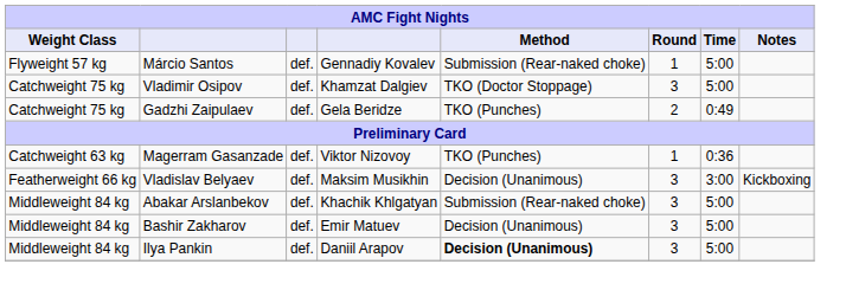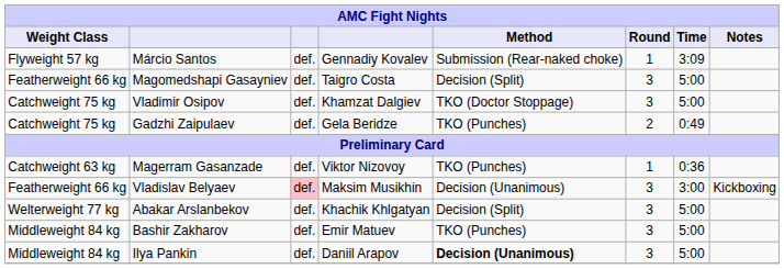 <table class="wikitable" style="font-size: 80%;">
 <tr>
 <th colspan="8" style="background-color: #ccf; color: #000080; text-align: center;">AMC Fight Nights</th>
 </tr>
 <tr>
 <th colspan="1" style="background-color: #E6E8FA; color: #000000; text-align: center;">Weight Class</th>
 <th colspan="1" style="background-color: #E6E8FA; color: #000000; text-align: center;"></th>
 <th colspan="1" style="background-color: #E6E8FA; color: #000000; text-align: center;"></th>
 <th colspan="1" style="background-color: #E6E8FA; color: #000000; text-align: center;"></th>
 <th colspan="1" style="background-color: #E6E8FA; color: #000000; text-align: center;">Method</th>
 <th colspan="1" style="background-color: #E6E8FA; color: #000000; text-align: center;">Round</th>
 <th colspan="1" style="background-color: #E6E8FA; color: #000000; text-align: center;">Time</th>
 <th colspan="1" style="background-color: #E6E8FA; color: #000000; text-align: center;">Notes</th>
 </tr>
 <tr>
 <td>Flyweight 57 kg</td>
 <td> Márcio Santos</td>
 <td align=center>def.</td>
 <td> Gennadiy Kovalev</td>
 <td>Submission (Rear-naked choke)</td>
 <td align=center>1</td>
+<td align=center>3:09</td>
+<td></td>
+</tr>
+<tr>
+<td>Featherweight 66 kg</td>
+<td> Magomedshapi Gasayniev</td>
+<td align=center>def.</td>
+<td> Taigro Costa</td>
+<td>Decision (Split)</td>
+<td align=center>3</td>
 <td align=center>5:00</td>
 <td></td>
 </tr>
 <tr>
 <td>Catchweight 75 kg</td>
 <td> Vladimir Osipov</td>
 <td align=center>def.</td>
 <td> Khamzat Dalgiev</td>
 <td>TKO (Doctor Stoppage)</td>
 <td align=center>3</td>
 <td align=center>5:00</td>
 <td></td>
 </tr>
 <tr>
 <td>Catchweight 75 kg</td>
 <td> Gadzhi Zaipulaev</td>
 <td align=center>def.</td>
 <td> Gela Beridze</td>
 <td>TKO (Punches)</td>
 <td align=center>2</td>
 <td align=center>0:49</td>
 <td></td>
 </tr>
 <tr>
 <th colspan="8" style="background-color: #ccf; color: #000080; text-align: center;"><strong>Preliminary Card</strong></th>
 </tr>
 <tr>
 <td>Catchweight 63 kg</td>
 <td> Magerram Gasanzade</td>
 <td align=center>def.</td>
 <td> Viktor Nizovoy</td>
 <td>TKO (Punches)</td>
 <td align=center>1</td>
 <td align=center>0:36</td>
 <td></td>
 </tr>
 <tr>
 <td>Featherweight 66 kg</td>
 <td> Vladislav Belyaev</td>
-<td align=center>def.</td>
+<td align=center style="background: pink;">def.</td>
 <td> Maksim Musikhin</td>
 <td>Decision (Unanimous)</td>
 <td align=center>3</td>
 <td align=center>3:00</td>
 <td>Kickboxing</td>
 </tr>
 <tr>
-<td>Middleweight 84 kg</td>
+<td>Welterweight 77 kg</td>
 <td> Abakar Arslanbekov</td>
 <td align=center>def.</td>
 <td> Khachik Khlgatyan</td>
-<td>Submission (Rear-naked choke)</td>
+<td>Decision (Split)</td>
 <td align=center>3</td>
 <td align=center>5:00</td>
 <td></td>
 </tr>
 <tr>
 <td>Middleweight 84 kg</td>
 <td> Bashir Zakharov</td>
 <td align=center>def.</td>
 <td> Emir Matuev</td>
-<td>Decision (Unanimous)</td>
+<td>TKO (Punches)</td>
 <td align=center>3</td>
 <td align=center>5:00</td>
 <td></td>
 </tr>
 <tr>
 <td>Middleweight 84 kg</td>
 <td> Ilya Pankin</td>
 <td align=center>def.</td>
 <td> Daniil Arapov</td>
 <td><strong>Decision (Unanimous)</strong></td>
 <td align=center>3</td>
 <td align=center>5:00</td>
 <td></td>
 </tr>
 <tr>
 </tr>
 </table>
